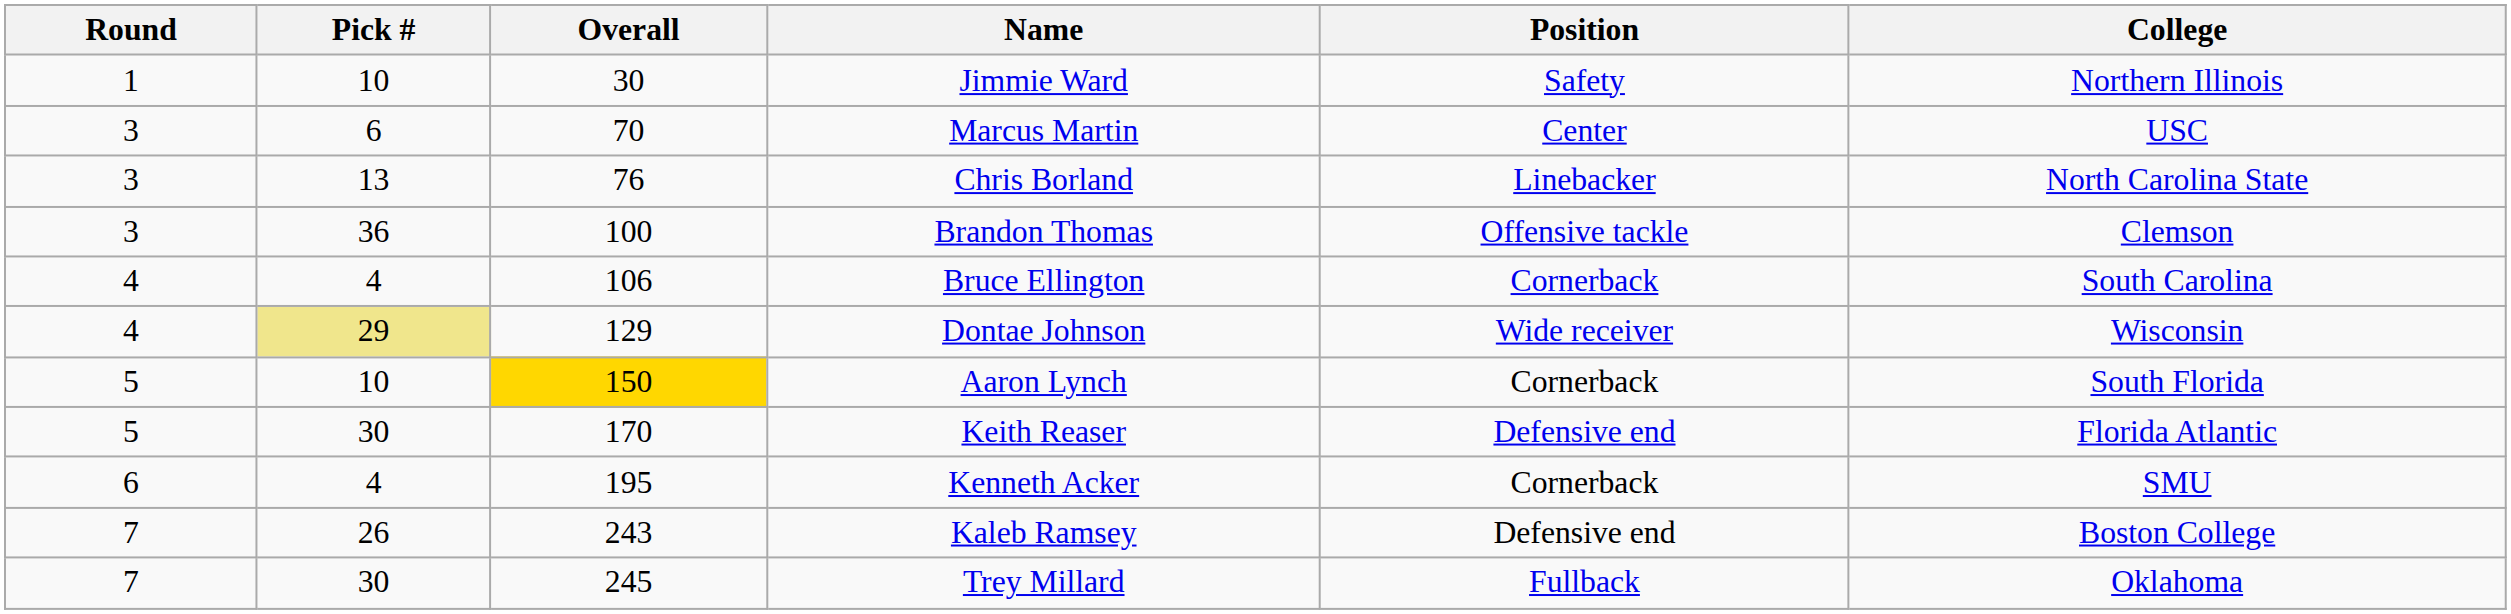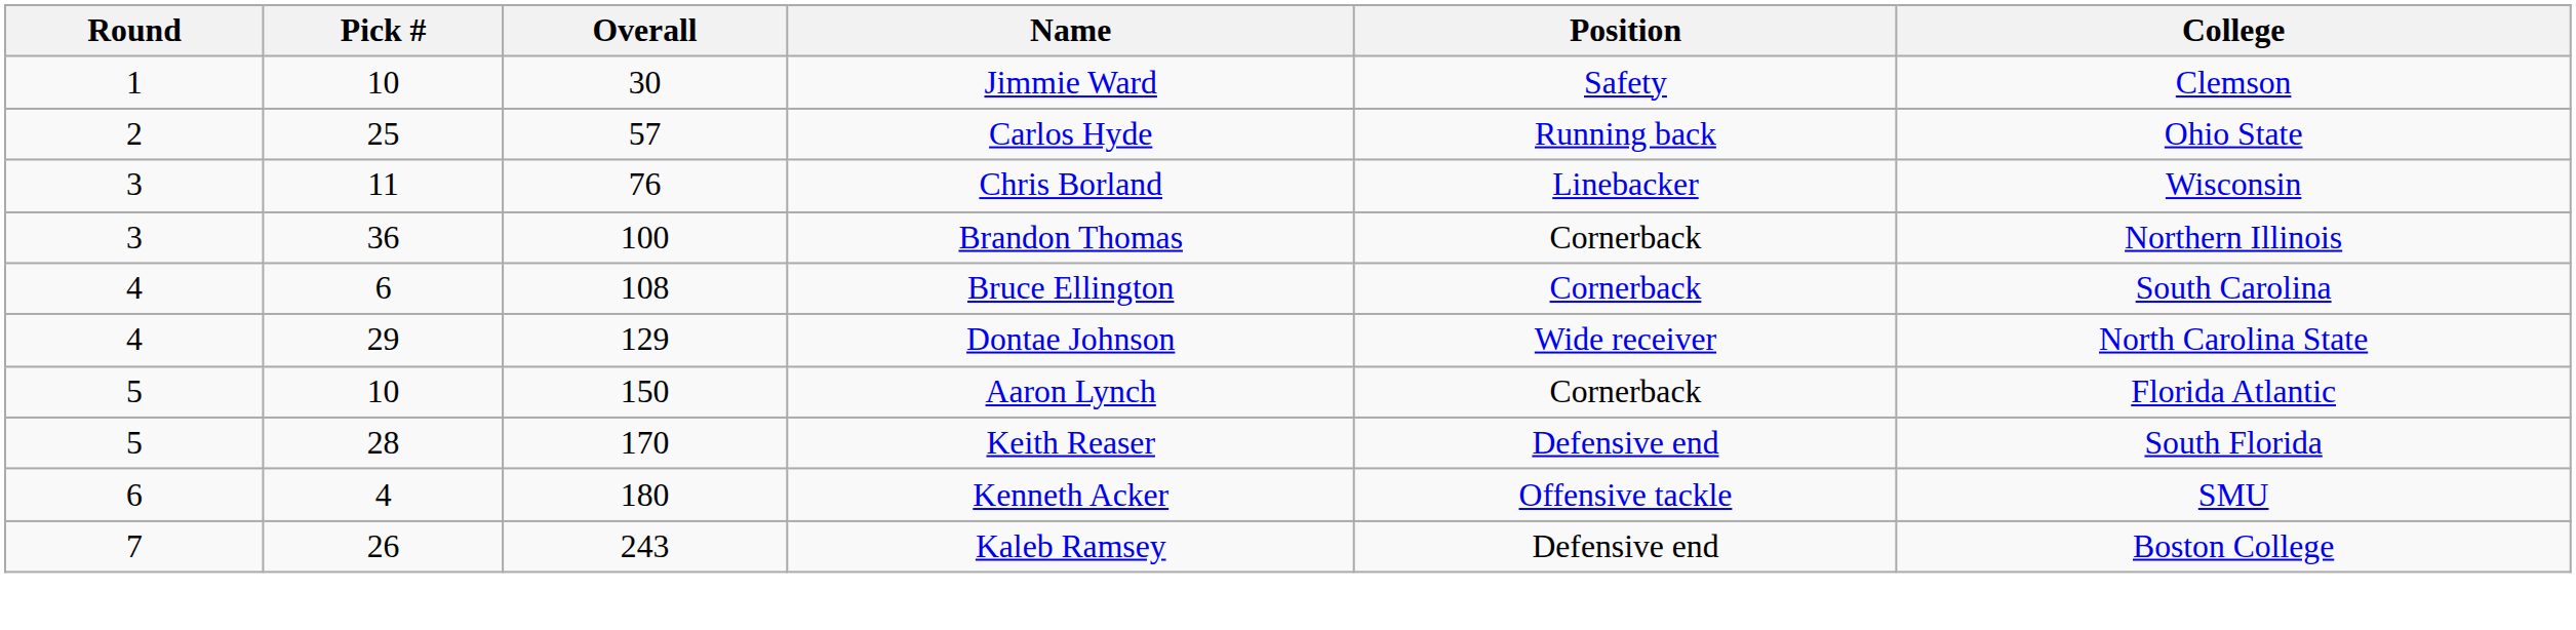 <table class="wikitable sortable sortable" style="width: 100%; text-align:center">
 <tr>
 <th>Round</th>
 <th>Pick #</th>
 <th>Overall</th>
 <th>Name</th>
 <th>Position</th>
 <th>College</th>
 </tr>
 <tr>
 <td>1</td>
 <td>10</td>
 <td>30</td>
 <td><a href='#'>Jimmie Ward</a></td>
 <td><a href='#'>Safety</a></td>
-<td><a href='#'>Northern Illinois</a></td>
+<td><a href='#'>Clemson</a></td>
+</tr>
+<tr>
+<td>2</td>
+<td>25</td>
+<td>57</td>
+<td><a href='#'>Carlos Hyde</a></td>
+<td><a href='#'>Running back</a></td>
+<td><a href='#'>Ohio State</a></td>
 </tr>
 <tr>
 <td>3</td>
-<td>6</td>
-<td>70</td>
-<td><a href='#'>Marcus Martin</a></td>
-<td><a href='#'>Center</a></td>
-<td><a href='#'>USC</a></td>
-</tr>
-<tr>
-<td>3</td>
-<td>13</td>
+<td>11</td>
 <td>76</td>
 <td><a href='#'>Chris Borland</a></td>
 <td><a href='#'>Linebacker</a></td>
-<td><a href='#'>North Carolina State</a></td>
+<td><a href='#'>Wisconsin</a></td>
 </tr>
 <tr>
 <td>3</td>
 <td>36</td>
 <td>100</td>
 <td><a href='#'>Brandon Thomas</a></td>
-<td><a href='#'>Offensive tackle</a></td>
-<td><a href='#'>Clemson</a></td>
+<td>Cornerback</td>
+<td><a href='#'>Northern Illinois</a></td>
 </tr>
 <tr>
 <td>4</td>
-<td>4</td>
-<td>106</td>
+<td>6</td>
+<td>108</td>
 <td><a href='#'>Bruce Ellington</a></td>
 <td><a href='#'>Cornerback</a></td>
 <td><a href='#'>South Carolina</a></td>
 </tr>
 <tr>
 <td>4</td>
-<td style="background: khaki;">29</td>
+<td>29</td>
 <td>129</td>
 <td><a href='#'>Dontae Johnson</a></td>
 <td><a href='#'>Wide receiver</a></td>
-<td><a href='#'>Wisconsin</a></td>
+<td><a href='#'>North Carolina State</a></td>
 </tr>
 <tr>
 <td>5</td>
 <td>10</td>
-<td style="background: gold;">150</td>
+<td>150</td>
 <td><a href='#'>Aaron Lynch</a></td>
 <td>Cornerback</td>
-<td><a href='#'>South Florida</a></td>
+<td><a href='#'>Florida Atlantic</a></td>
 </tr>
 <tr>
 <td>5</td>
-<td>30</td>
+<td>28</td>
 <td>170</td>
 <td><a href='#'>Keith Reaser</a></td>
 <td><a href='#'>Defensive end</a></td>
-<td><a href='#'>Florida Atlantic</a></td>
+<td><a href='#'>South Florida</a></td>
 </tr>
 <tr>
 <td>6</td>
 <td>4</td>
-<td>195</td>
+<td>180</td>
 <td><a href='#'>Kenneth Acker</a></td>
-<td>Cornerback</td>
+<td><a href='#'>Offensive tackle</a></td>
 <td><a href='#'>SMU</a></td>
 </tr>
 <tr>
 <td>7</td>
 <td>26</td>
 <td>243</td>
 <td><a href='#'>Kaleb Ramsey</a></td>
 <td>Defensive end</td>
 <td><a href='#'>Boston College</a></td>
 </tr>
-<tr>
-<td>7</td>
-<td>30</td>
-<td>245</td>
-<td><a href='#'>Trey Millard</a></td>
-<td><a href='#'>Fullback</a></td>
-<td><a href='#'>Oklahoma</a></td>
-</tr>
 </table>
